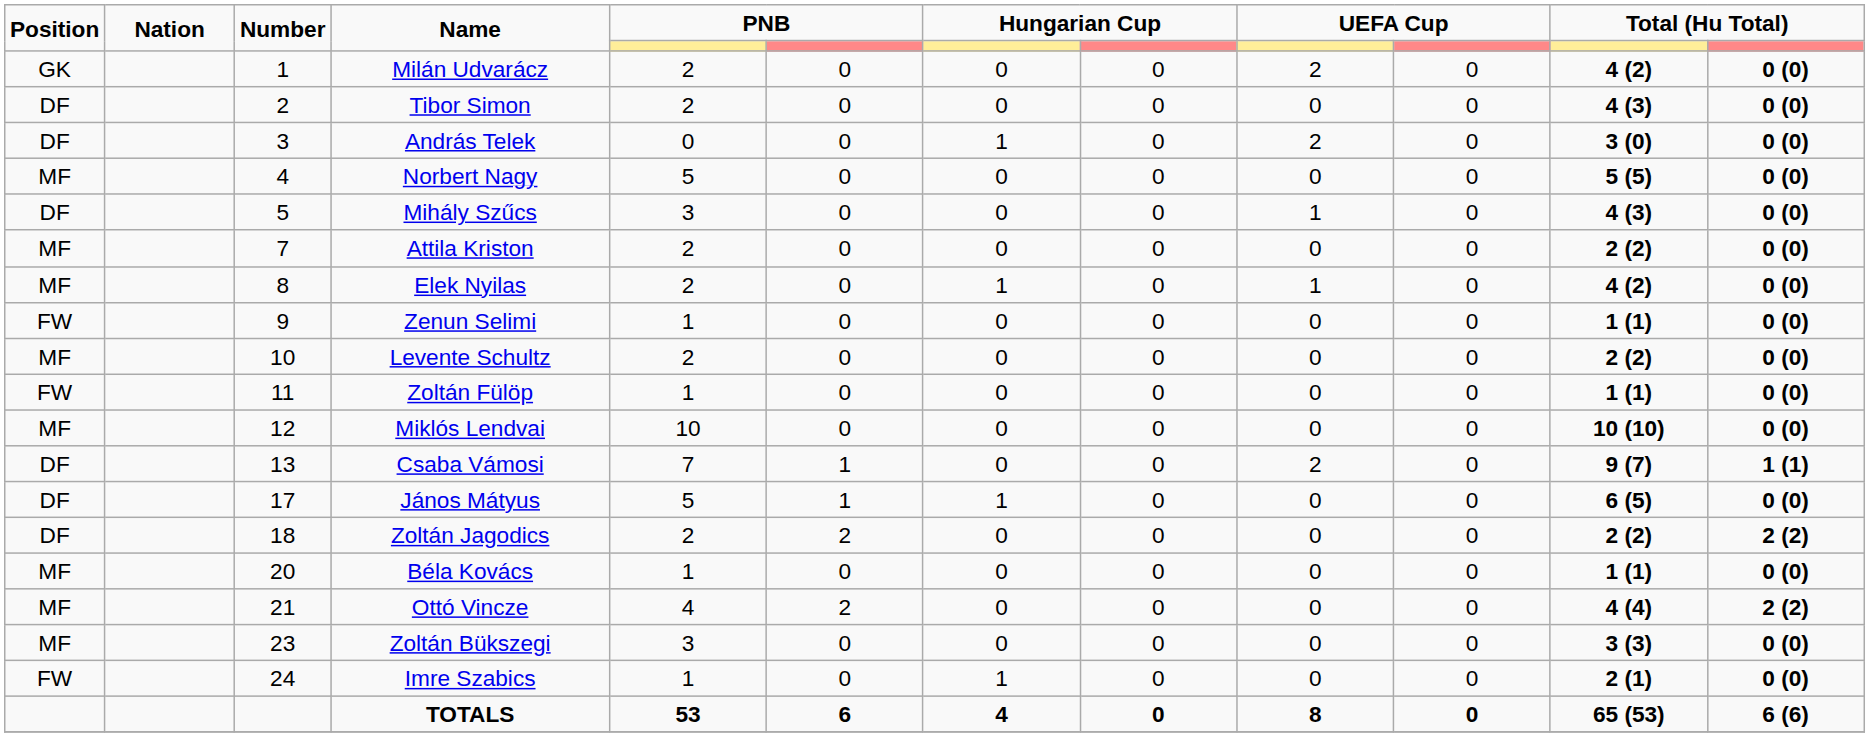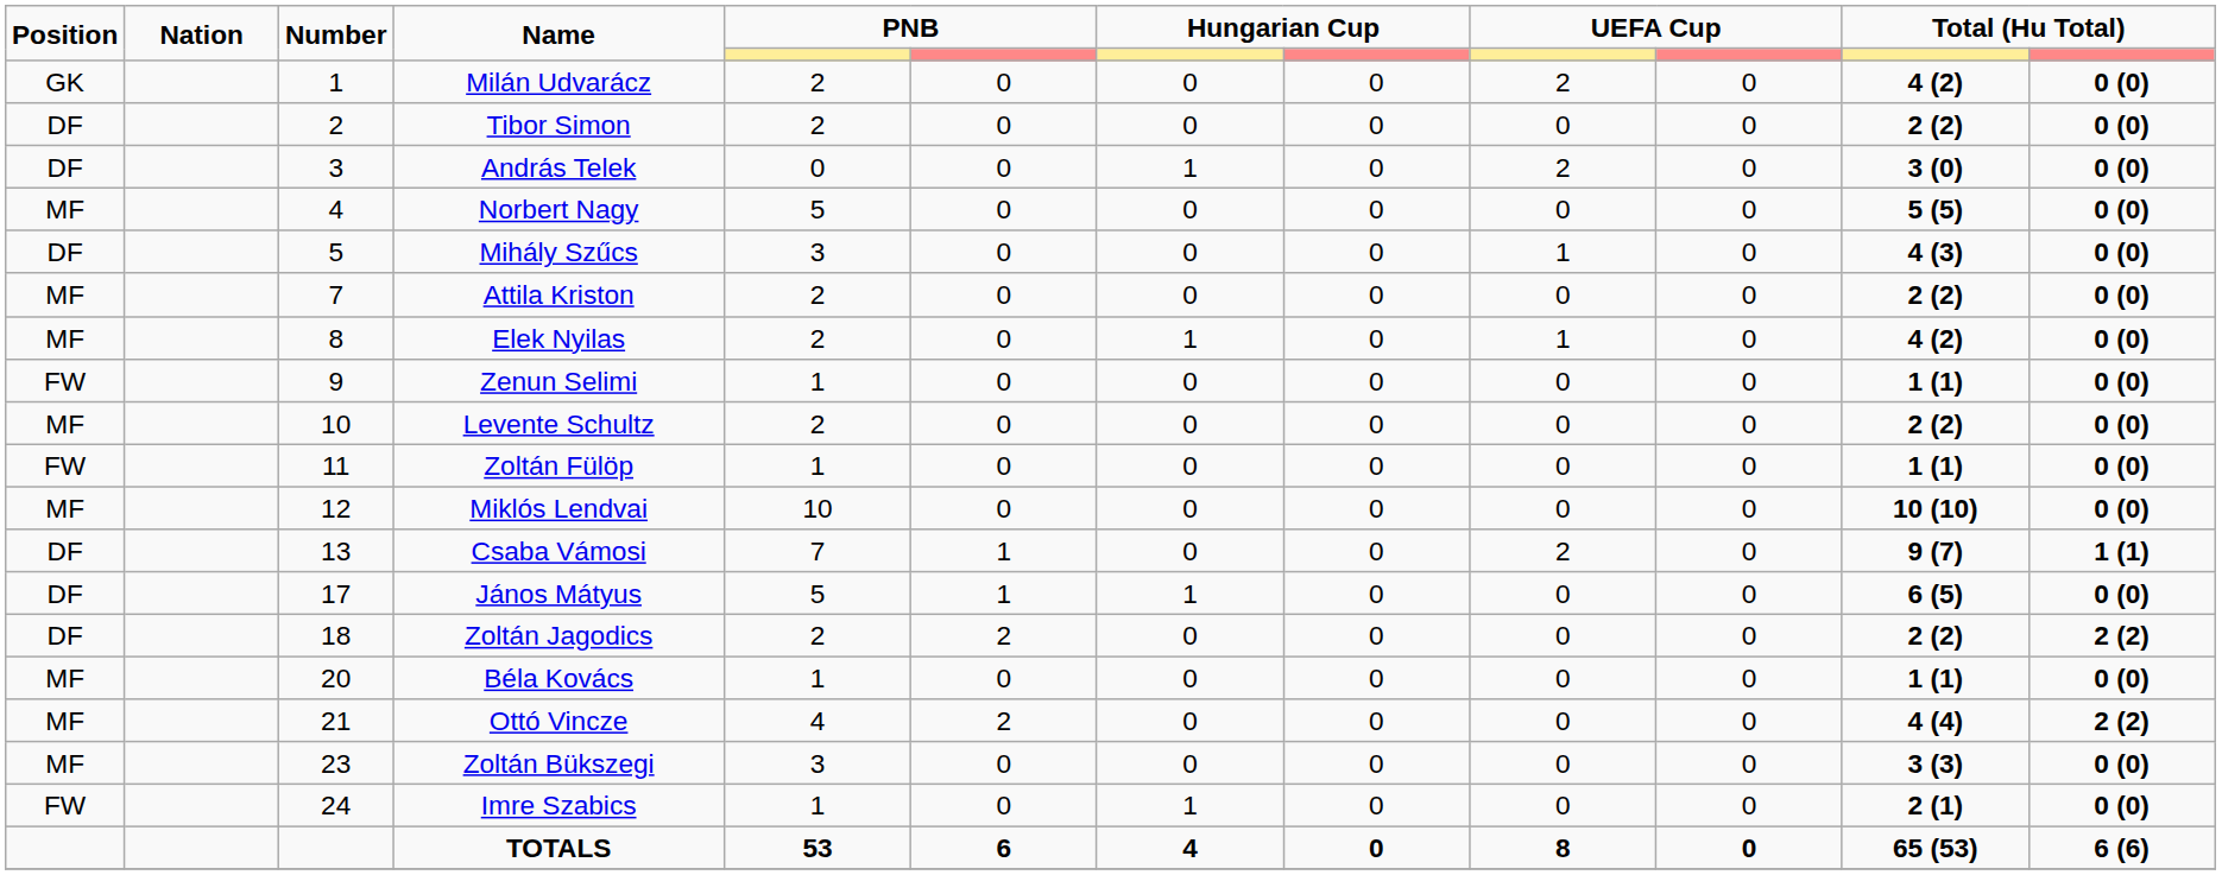 <table class="wikitable" style="font-size: 95%; text-align: center;">
 <tr>
 <td rowspan="2" width="5%" align="center"><strong>Position</strong></td>
 <td rowspan="2" width="7%" align="center"><strong>Nation</strong></td>
 <td rowspan="2" width="5%" align="center"><strong>Number</strong></td>
 <td rowspan="2" width="15%" align="center"><strong>Name</strong></td>
 <td colspan="2" align="center"><strong>PNB</strong></td>
 <td colspan="2" align="center"><strong>Hungarian Cup</strong></td>
 <td colspan="2" align="center"><strong>UEFA Cup</strong></td>
 <td colspan="2" align="center"><strong>Total (Hu Total)</strong></td>
 </tr>
 <tr>
 <th width=60 style="background: #FFEE99"></th>
 <th width=60 style="background: #FF8888"></th>
 <th width=60 style="background: #FFEE99"></th>
 <th width=60 style="background: #FF8888"></th>
 <th width=60 style="background: #FFEE99"></th>
 <th width=60 style="background: #FF8888"></th>
 <th width=60 style="background: #FFEE99"></th>
 <th width=60 style="background: #FF8888"></th>
 </tr>
 <tr>
 <td>GK</td>
 <td></td>
 <td>1</td>
 <td><a href='#'>Milán Udvarácz</a></td>
 <td>2</td>
 <td>0</td>
 <td>0</td>
 <td>0</td>
 <td>2</td>
 <td>0</td>
 <td><strong>4 (2)</strong></td>
 <td><strong>0 (0)</strong></td>
 </tr>
 <tr>
 <td>DF</td>
 <td></td>
 <td>2</td>
 <td><a href='#'>Tibor Simon</a></td>
 <td>2</td>
 <td>0</td>
 <td>0</td>
 <td>0</td>
 <td>0</td>
 <td>0</td>
-<td><strong>4 (3)</strong></td>
+<td><strong>2 (2)</strong></td>
 <td><strong>0 (0)</strong></td>
 </tr>
 <tr>
 <td>DF</td>
 <td></td>
 <td>3</td>
 <td><a href='#'>András Telek</a></td>
 <td>0</td>
 <td>0</td>
 <td>1</td>
 <td>0</td>
 <td>2</td>
 <td>0</td>
 <td><strong>3 (0)</strong></td>
 <td><strong>0 (0)</strong></td>
 </tr>
 <tr>
 <td>MF</td>
 <td></td>
 <td>4</td>
 <td><a href='#'>Norbert Nagy</a></td>
 <td>5</td>
 <td>0</td>
 <td>0</td>
 <td>0</td>
 <td>0</td>
 <td>0</td>
 <td><strong>5 (5)</strong></td>
 <td><strong>0 (0)</strong></td>
 </tr>
 <tr>
 <td>DF</td>
 <td></td>
 <td>5</td>
 <td><a href='#'>Mihály Szűcs</a></td>
 <td>3</td>
 <td>0</td>
 <td>0</td>
 <td>0</td>
 <td>1</td>
 <td>0</td>
 <td><strong>4 (3)</strong></td>
 <td><strong>0 (0)</strong></td>
 </tr>
 <tr>
 <td>MF</td>
 <td></td>
 <td>7</td>
 <td><a href='#'>Attila Kriston</a></td>
 <td>2</td>
 <td>0</td>
 <td>0</td>
 <td>0</td>
 <td>0</td>
 <td>0</td>
 <td><strong>2 (2)</strong></td>
 <td><strong>0 (0)</strong></td>
 </tr>
 <tr>
 <td>MF</td>
 <td></td>
 <td>8</td>
 <td><a href='#'>Elek Nyilas</a></td>
 <td>2</td>
 <td>0</td>
 <td>1</td>
 <td>0</td>
 <td>1</td>
 <td>0</td>
 <td><strong>4 (2)</strong></td>
 <td><strong>0 (0)</strong></td>
 </tr>
 <tr>
 <td>FW</td>
 <td></td>
 <td>9</td>
 <td><a href='#'>Zenun Selimi</a></td>
 <td>1</td>
 <td>0</td>
 <td>0</td>
 <td>0</td>
 <td>0</td>
 <td>0</td>
 <td><strong>1 (1)</strong></td>
 <td><strong>0 (0)</strong></td>
 </tr>
 <tr>
 <td>MF</td>
 <td></td>
 <td>10</td>
 <td><a href='#'>Levente Schultz</a></td>
 <td>2</td>
 <td>0</td>
 <td>0</td>
 <td>0</td>
 <td>0</td>
 <td>0</td>
 <td><strong>2 (2)</strong></td>
 <td><strong>0 (0)</strong></td>
 </tr>
 <tr>
 <td>FW</td>
 <td></td>
 <td>11</td>
 <td><a href='#'>Zoltán Fülöp</a></td>
 <td>1</td>
 <td>0</td>
 <td>0</td>
 <td>0</td>
 <td>0</td>
 <td>0</td>
 <td><strong>1 (1)</strong></td>
 <td><strong>0 (0)</strong></td>
 </tr>
 <tr>
 <td>MF</td>
 <td></td>
 <td>12</td>
 <td><a href='#'>Miklós Lendvai</a></td>
 <td>10</td>
 <td>0</td>
 <td>0</td>
 <td>0</td>
 <td>0</td>
 <td>0</td>
 <td><strong>10 (10)</strong></td>
 <td><strong>0 (0)</strong></td>
 </tr>
 <tr>
 <td>DF</td>
 <td></td>
 <td>13</td>
 <td><a href='#'>Csaba Vámosi</a></td>
 <td>7</td>
 <td>1</td>
 <td>0</td>
 <td>0</td>
 <td>2</td>
 <td>0</td>
 <td><strong>9 (7)</strong></td>
 <td><strong>1 (1)</strong></td>
 </tr>
 <tr>
 <td>DF</td>
 <td></td>
 <td>17</td>
 <td><a href='#'>János Mátyus</a></td>
 <td>5</td>
 <td>1</td>
 <td>1</td>
 <td>0</td>
 <td>0</td>
 <td>0</td>
 <td><strong>6 (5)</strong></td>
 <td><strong>0 (0)</strong></td>
 </tr>
 <tr>
 <td>DF</td>
 <td></td>
 <td>18</td>
 <td><a href='#'>Zoltán Jagodics</a></td>
 <td>2</td>
 <td>2</td>
 <td>0</td>
 <td>0</td>
 <td>0</td>
 <td>0</td>
 <td><strong>2 (2)</strong></td>
 <td><strong>2 (2)</strong></td>
 </tr>
 <tr>
 <td>MF</td>
 <td></td>
 <td>20</td>
 <td><a href='#'>Béla Kovács</a></td>
 <td>1</td>
 <td>0</td>
 <td>0</td>
 <td>0</td>
 <td>0</td>
 <td>0</td>
 <td><strong>1 (1)</strong></td>
 <td><strong>0 (0)</strong></td>
 </tr>
 <tr>
 <td>MF</td>
 <td></td>
 <td>21</td>
 <td><a href='#'>Ottó Vincze</a></td>
 <td>4</td>
 <td>2</td>
 <td>0</td>
 <td>0</td>
 <td>0</td>
 <td>0</td>
 <td><strong>4 (4)</strong></td>
 <td><strong>2 (2)</strong></td>
 </tr>
 <tr>
 <td>MF</td>
 <td></td>
 <td>23</td>
 <td><a href='#'>Zoltán Bükszegi</a></td>
 <td>3</td>
 <td>0</td>
 <td>0</td>
 <td>0</td>
 <td>0</td>
 <td>0</td>
 <td><strong>3 (3)</strong></td>
 <td><strong>0 (0)</strong></td>
 </tr>
 <tr>
 <td>FW</td>
 <td></td>
 <td>24</td>
 <td><a href='#'>Imre Szabics</a></td>
 <td>1</td>
 <td>0</td>
 <td>1</td>
 <td>0</td>
 <td>0</td>
 <td>0</td>
 <td><strong>2 (1)</strong></td>
 <td><strong>0 (0)</strong></td>
 </tr>
 <tr>
 <td></td>
 <td></td>
 <td></td>
 <td><strong>TOTALS</strong></td>
 <td><strong>53</strong></td>
 <td><strong>6</strong></td>
 <td><strong>4</strong></td>
 <td><strong>0</strong></td>
 <td><strong>8</strong></td>
 <td><strong>0</strong></td>
 <td><strong>65 (53)</strong></td>
 <td><strong>6 (6)</strong></td>
 </tr>
 <tr>
 </tr>
 </table>
